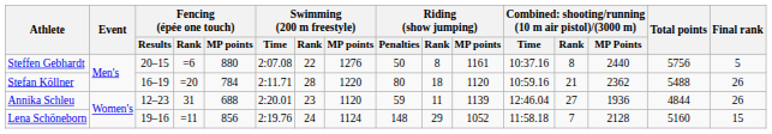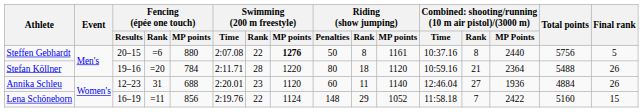 <table class="wikitable" style="font-size:90%">
 <tr>
 <th rowspan=2>Athlete</th>
 <th rowspan=2>Event</th>
 <th colspan=3>Fencing<br><span>(épée one touch)</span></th>
 <th colspan=3>Swimming<br><span>(200 m freestyle)</span></th>
 <th colspan=3>Riding<br><span>(show jumping)</span></th>
 <th colspan=3>Combined: shooting/running<br><span>(10 m air pistol)/(3000 m)</span></th>
 <th rowspan=2>Total points</th>
 <th rowspan=2>Final rank</th>
 </tr>
 <tr style="font-size:95%">
 <th>Results</th>
 <th>Rank</th>
 <th>MP points</th>
 <th>Time</th>
 <th>Rank</th>
 <th>MP points</th>
 <th>Penalties</th>
 <th>Rank</th>
 <th>MP points</th>
 <th>Time</th>
 <th>Rank</th>
 <th>MP Points</th>
 </tr>
 <tr align=center>
 <td align=left><a href='#'>Steffen Gebhardt</a></td>
 <td align=left rowspan=2><a href='#'>Men's</a></td>
 <td>20–15</td>
 <td>=6</td>
 <td>880</td>
 <td>2:07.08</td>
 <td>22</td>
-<td>1276</td>
+<td><strong>1276</strong></td>
 <td>50</td>
 <td>8</td>
 <td>1161</td>
 <td>10:37.16</td>
 <td>8</td>
 <td>2440</td>
 <td>5756</td>
 <td>5</td>
 </tr>
 <tr align=center>
 <td align=left><a href='#'>Stefan Köllner</a></td>
-<td>16–19</td>
+<td>19–16</td>
 <td>=20</td>
 <td>784</td>
 <td>2:11.71</td>
 <td>28</td>
 <td>1220</td>
 <td>80</td>
 <td>18</td>
 <td>1120</td>
 <td>10:59.16</td>
 <td>21</td>
-<td>2362</td>
+<td>2364</td>
 <td>5488</td>
 <td>26</td>
 </tr>
 <tr align=center>
 <td align=left><a href='#'>Annika Schleu</a></td>
 <td align=left rowspan=2><a href='#'>Women's</a></td>
 <td>12–23</td>
 <td>31</td>
 <td>688</td>
 <td>2:20.01</td>
 <td>23</td>
 <td>1120</td>
-<td>59</td>
+<td>60</td>
 <td>11</td>
-<td>1139</td>
+<td>1140</td>
 <td>12:46.04</td>
 <td>27</td>
 <td>1936</td>
-<td>4844</td>
+<td>4884</td>
 <td>26</td>
 </tr>
 <tr align=center>
 <td align=left><a href='#'>Lena Schöneborn</a></td>
-<td>19–16</td>
+<td>16–19</td>
 <td>=11</td>
 <td>856</td>
 <td>2:19.76</td>
-<td>24</td>
+<td>22</td>
 <td>1124</td>
 <td>148</td>
 <td>29</td>
 <td>1052</td>
 <td>11:58.18</td>
 <td>7</td>
-<td>2128</td>
+<td>2422</td>
 <td>5160</td>
 <td>15</td>
 </tr>
 </table>
